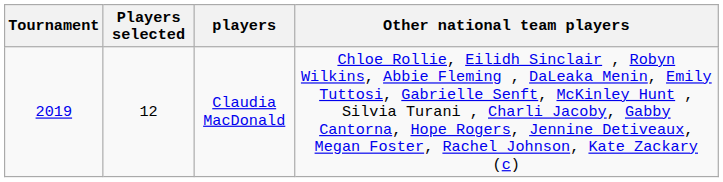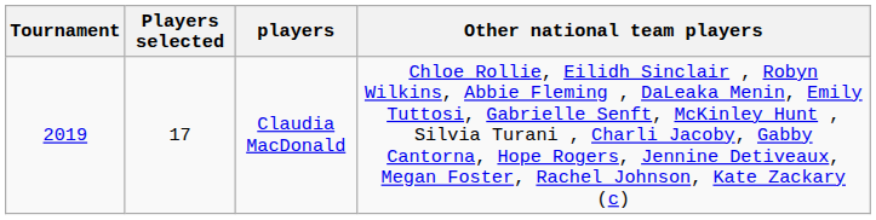 <table class="wikitable sortable" style="text-align:center">
 <tr>
 <th>Tournament</th>
 <th>Players selected</th>
 <th> players</th>
 <th>Other national team players</th>
 </tr>
 <tr>
 <td><a href='#'>2019</a> </td>
-<td>12</td>
+<td>17</td>
 <td><a href='#'>Claudia MacDonald</a></td>
 <td><a href='#'>Chloe Rollie</a>, <a href='#'>Eilidh Sinclair</a> , <a href='#'>Robyn Wilkins</a>, <a href='#'>Abbie Fleming</a> , <a href='#'>DaLeaka Menin</a>, <a href='#'>Emily Tuttosi</a>, <a href='#'>Gabrielle Senft</a>, <a href='#'>McKinley Hunt</a> , Silvia Turani , <a href='#'>Charli Jacoby</a>, <a href='#'>Gabby Cantorna</a>, <a href='#'>Hope Rogers</a>, <a href='#'>Jennine Detiveaux</a>, <a href='#'>Megan Foster</a>, <a href='#'>Rachel Johnson</a>, <a href='#'>Kate Zackary</a> (<a href='#'>c</a>) </td>
 </tr>
 </table>
